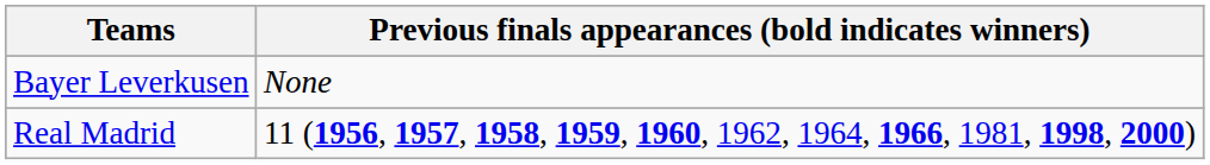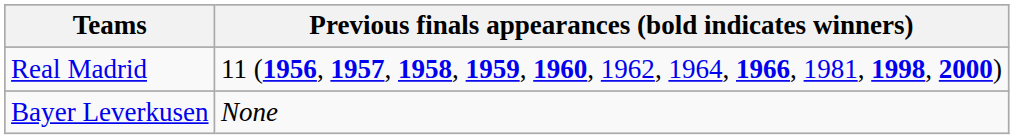 <table class="wikitable">
 <tr>
 <th>Teams</th>
 <th><strong>Previous finals appearances (bold indicates winners)</strong></th>
 </tr>
 <tr>
+<td> <a href='#'>Real Madrid</a></td>
+<td>11 (<a href='#'><strong>1956</strong></a>, <strong><a href='#'>1957</a></strong>, <strong><a href='#'>1958</a></strong>, <strong><a href='#'>1959</a></strong>, <strong><a href='#'>1960</a></strong>, <a href='#'>1962</a>, <a href='#'>1964</a>, <strong><a href='#'>1966</a></strong>, <a href='#'>1981</a>, <strong><a href='#'>1998</a></strong>, <strong><a href='#'>2000</a></strong>)</td>
+</tr>
+<tr>
 <td> <a href='#'>Bayer Leverkusen</a></td>
 <td><em>None</em></td>
 </tr>
-<tr>
-<td> <a href='#'>Real Madrid</a></td>
-<td>11 (<a href='#'><strong>1956</strong></a>, <strong><a href='#'>1957</a></strong>, <strong><a href='#'>1958</a></strong>, <strong><a href='#'>1959</a></strong>, <strong><a href='#'>1960</a></strong>, <a href='#'>1962</a>, <a href='#'>1964</a>, <strong><a href='#'>1966</a></strong>, <a href='#'>1981</a>, <strong><a href='#'>1998</a></strong>, <strong><a href='#'>2000</a></strong>)</td>
-</tr>
 </table>
